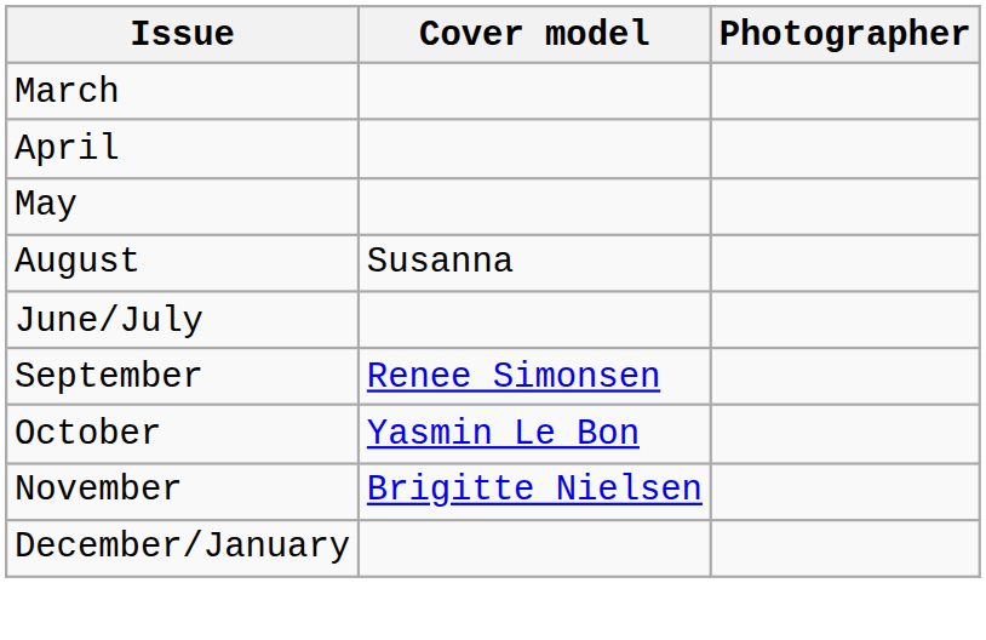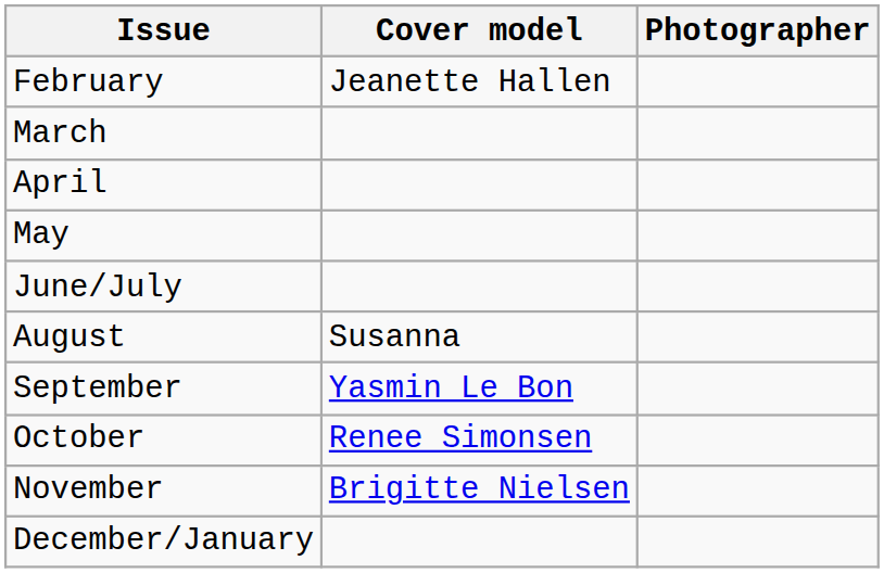 <table class="sortable wikitable">
 <tr>
 <th>Issue</th>
 <th>Cover model</th>
 <th>Photographer</th>
+</tr>
+<tr>
+<td>February</td>
+<td>Jeanette Hallen</td>
+<td></td>
 </tr>
 <tr>
 <td>March</td>
 <td></td>
 <td></td>
 </tr>
 <tr>
 <td>April</td>
 <td></td>
 <td></td>
 </tr>
 <tr>
 <td>May</td>
 <td></td>
 <td></td>
 </tr>
 <tr>
+<td>June/July</td>
+<td></td>
+<td></td>
+</tr>
+<tr>
 <td>August</td>
 <td>Susanna</td>
 <td></td>
 </tr>
 <tr>
-<td>June/July</td>
-<td></td>
-<td></td>
-</tr>
-<tr>
 <td>September</td>
-<td><a href='#'>Renee Simonsen</a></td>
+<td><a href='#'>Yasmin Le Bon</a></td>
 <td></td>
 </tr>
 <tr>
 <td>October</td>
-<td><a href='#'>Yasmin Le Bon</a></td>
+<td><a href='#'>Renee Simonsen</a></td>
 <td></td>
 </tr>
 <tr>
 <td>November</td>
 <td><a href='#'>Brigitte Nielsen</a></td>
 <td></td>
 </tr>
 <tr>
 <td>December/January</td>
 <td></td>
 <td></td>
 </tr>
 </table>
